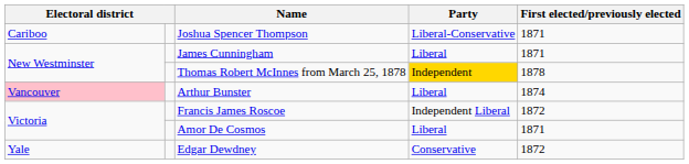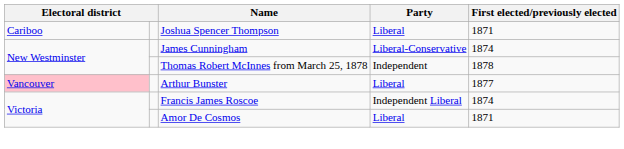 <table class="wikitable">
 <tr>
 <th colspan="2" style="width:25%;">Electoral district</th>
 <th>Name</th>
 <th>Party</th>
 <th>First elected/previously elected</th>
 </tr>
 <tr>
 <td><a href='#'>Cariboo</a></td>
 <td></td>
 <td><a href='#'>Joshua Spencer Thompson</a></td>
-<td><a href='#'>Liberal-Conservative</a></td>
+<td><a href='#'>Liberal</a></td>
 <td>1871</td>
 </tr>
 <tr>
 <td rowspan=2><a href='#'>New Westminster</a></td>
 <td></td>
 <td><a href='#'>James Cunningham</a></td>
-<td><a href='#'>Liberal</a></td>
-<td>1871</td>
+<td><a href='#'>Liberal-Conservative</a></td>
+<td>1874</td>
 </tr>
 <tr>
 <td></td>
 <td><a href='#'>Thomas Robert McInnes</a> from March 25, 1878</td>
-<td style="background: gold;">Independent</td>
+<td>Independent</td>
 <td>1878</td>
 </tr>
 <tr>
 <td style="background: pink;"><a href='#'>Vancouver</a></td>
 <td></td>
 <td><a href='#'>Arthur Bunster</a></td>
 <td><a href='#'>Liberal</a></td>
-<td>1874</td>
+<td>1877</td>
 </tr>
 <tr>
 <td rowspan=2><a href='#'>Victoria</a></td>
 <td></td>
 <td><a href='#'>Francis James Roscoe</a></td>
 <td>Independent <a href='#'>Liberal</a></td>
-<td>1872</td>
+<td>1874</td>
 </tr>
 <tr>
 <td></td>
 <td><a href='#'>Amor De Cosmos</a></td>
 <td><a href='#'>Liberal</a></td>
 <td>1871</td>
 </tr>
-<tr>
-<td><a href='#'>Yale</a></td>
-<td></td>
-<td><a href='#'>Edgar Dewdney</a></td>
-<td><a href='#'>Conservative</a></td>
-<td>1872</td>
-</tr>
 </table>
